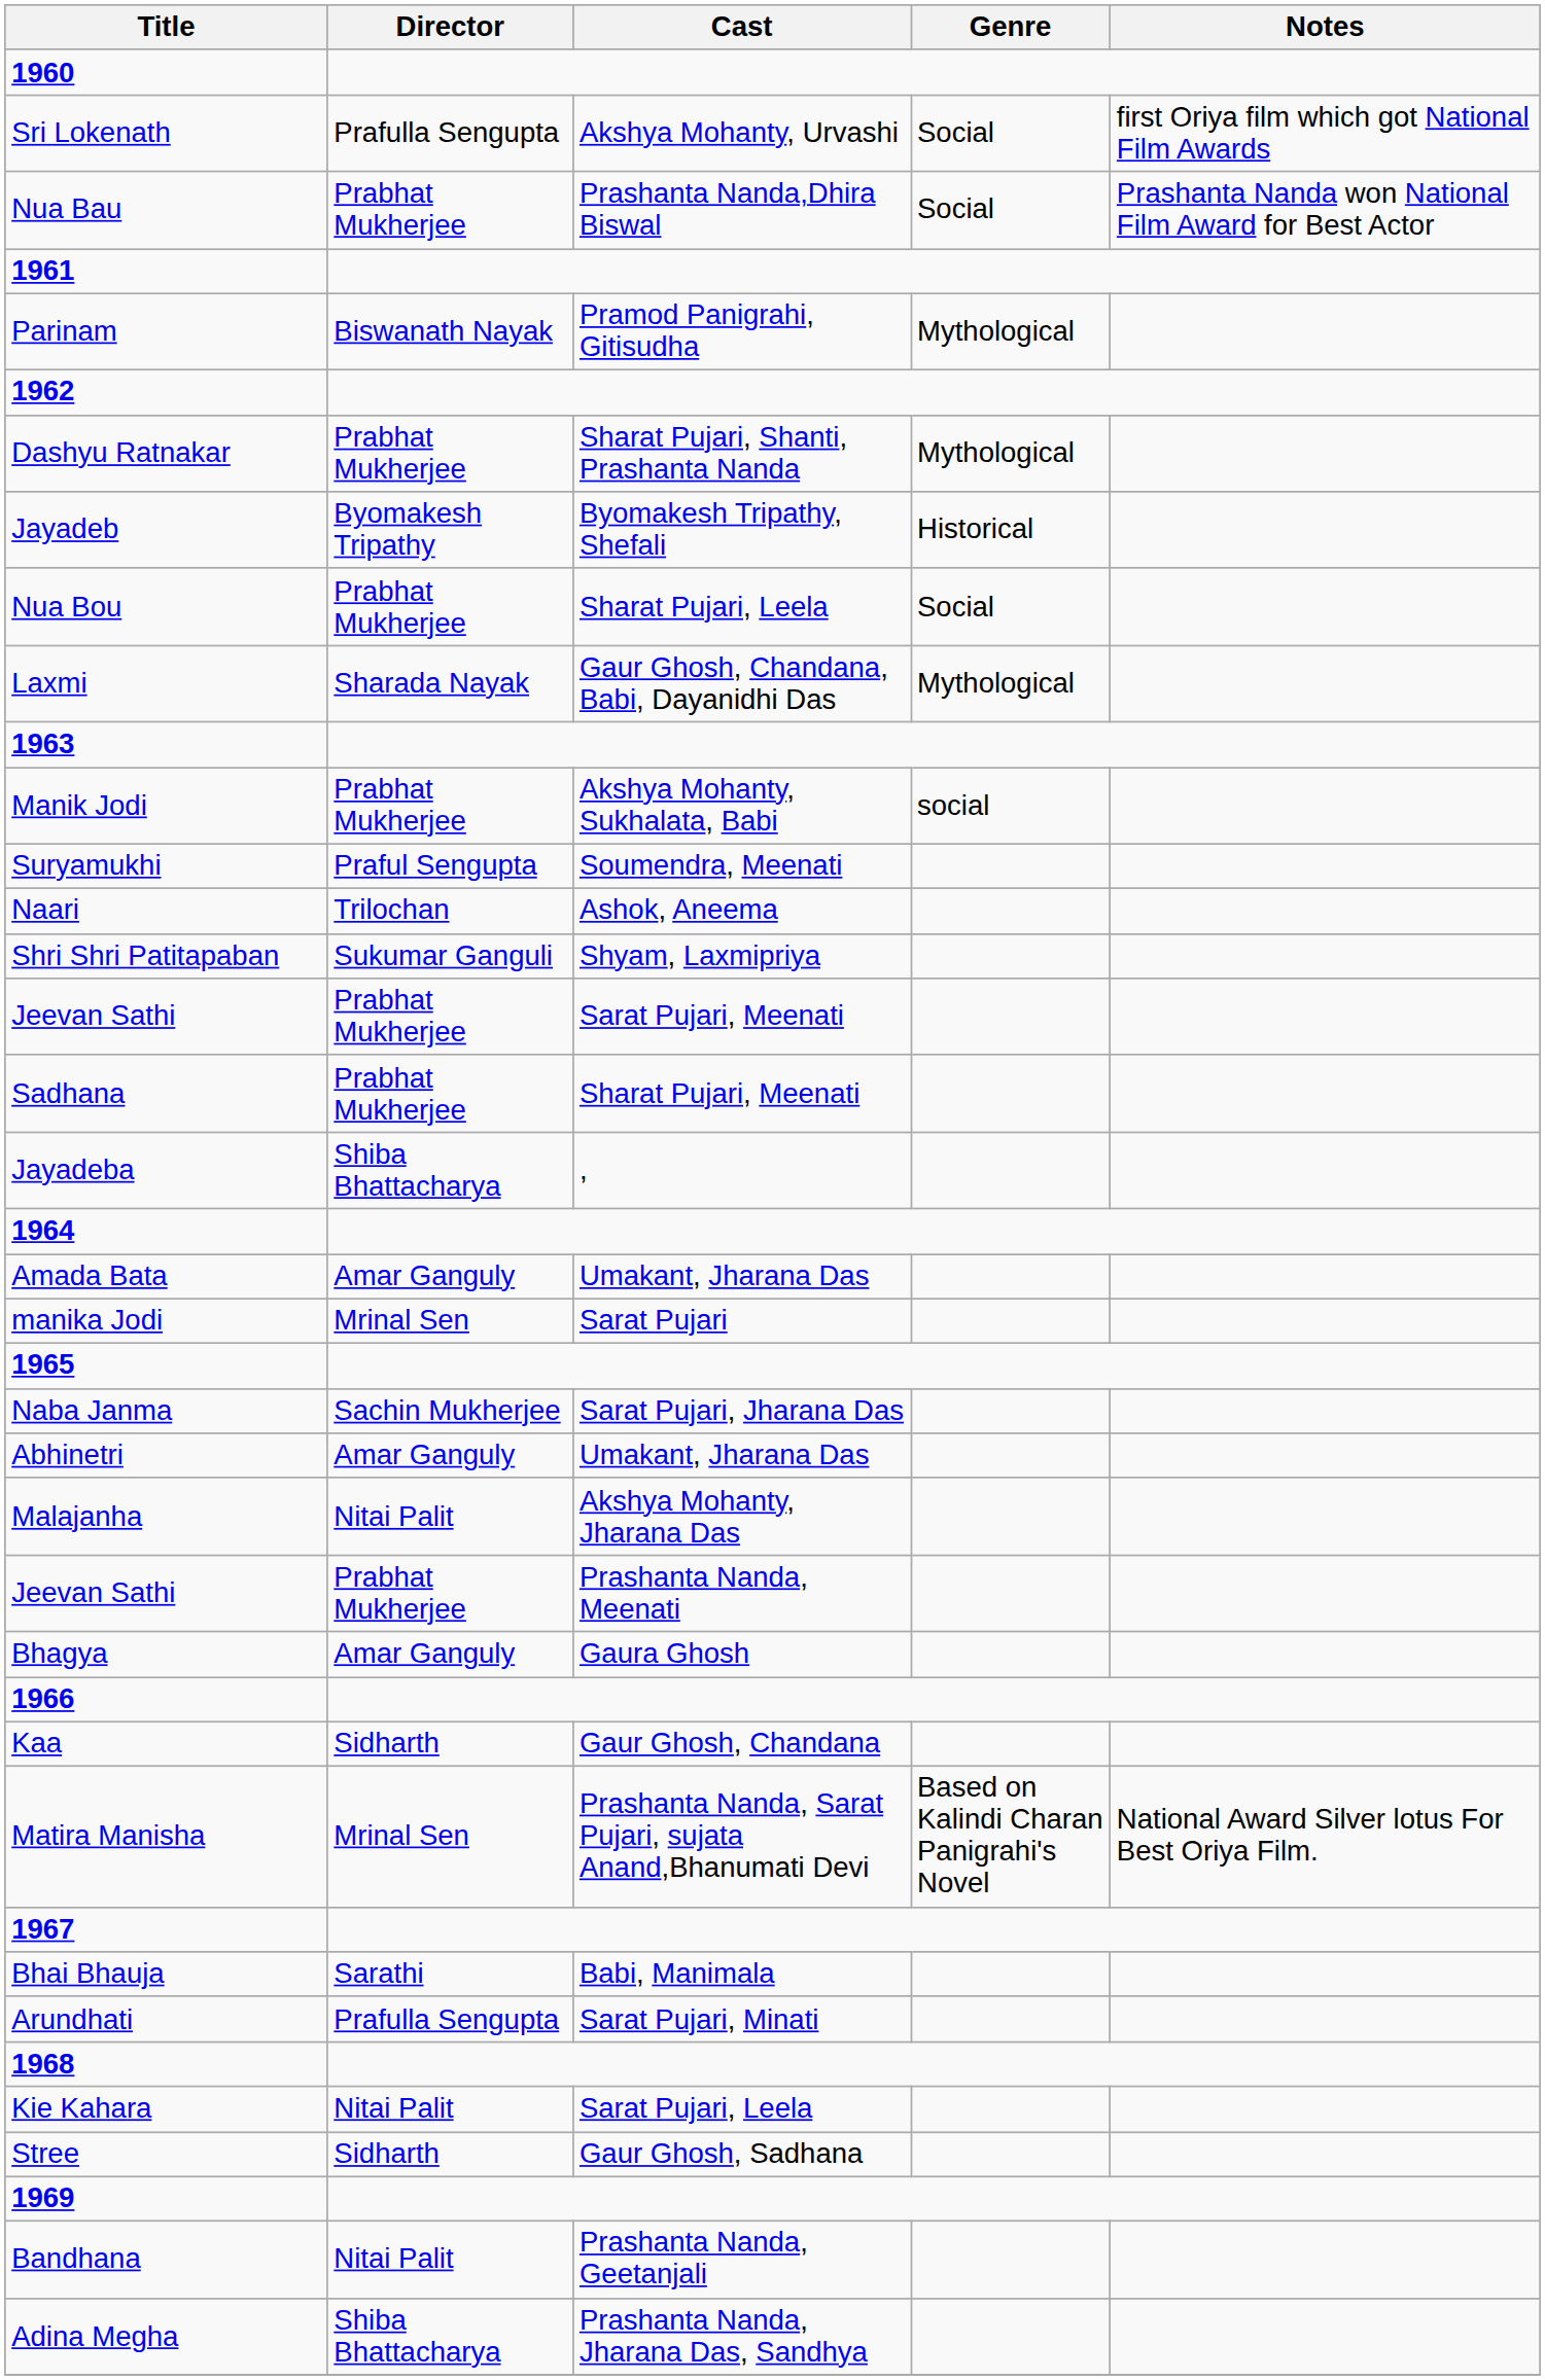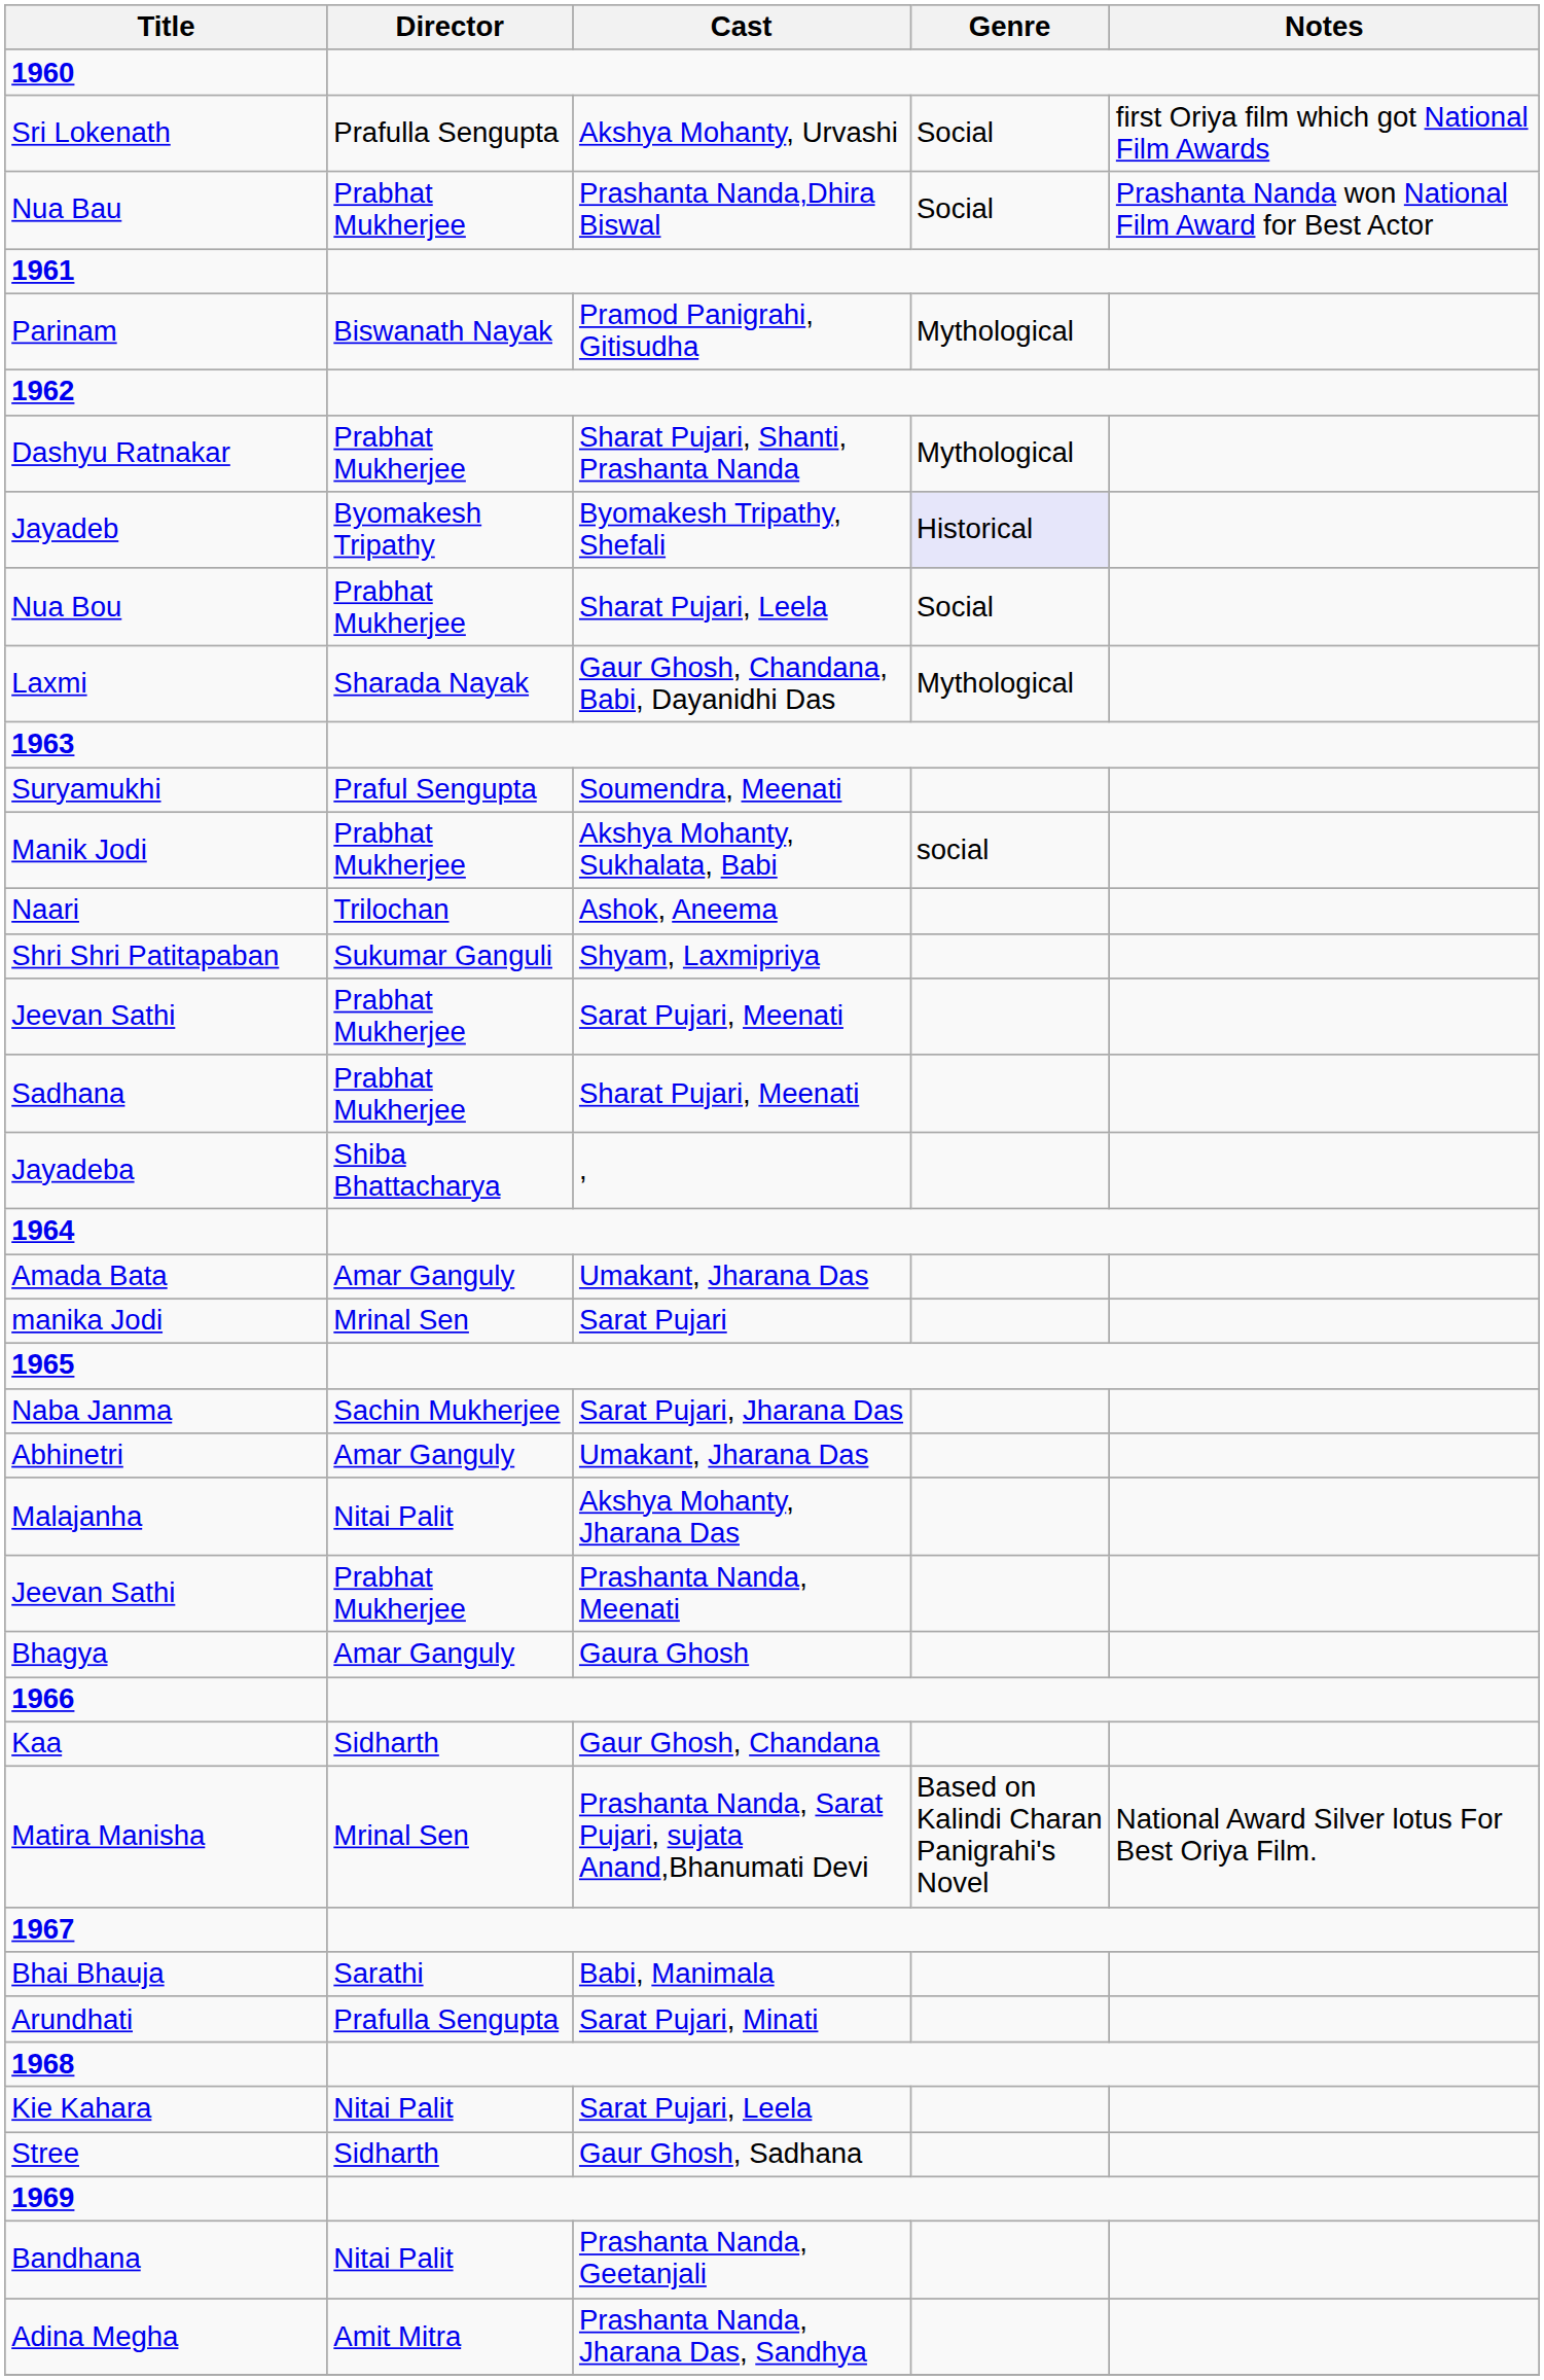 <table class="wikitable">
 <tr>
 <th width=21%>Title</th>
 <th width=16%>Director</th>
 <th width=22%>Cast</th>
 <th width=13%>Genre</th>
 <th width=28%>Notes</th>
 </tr>
 <tr>
 <td><strong><a href='#'>1960</a></strong></td>
 </tr>
 <tr>
 <td><a href='#'>Sri Lokenath</a></td>
 <td>Prafulla Sengupta</td>
 <td><a href='#'>Akshya Mohanty</a>, Urvashi</td>
 <td>Social</td>
 <td>first Oriya film which got <a href='#'>National Film Awards</a></td>
 </tr>
 <tr>
 <td><a href='#'>Nua Bau</a></td>
 <td><a href='#'>Prabhat Mukherjee</a></td>
 <td><a href='#'>Prashanta Nanda,Dhira Biswal</a></td>
 <td>Social</td>
 <td><a href='#'>Prashanta Nanda</a> won <a href='#'>National Film Award</a> for Best Actor</td>
 </tr>
 <tr>
 <td><strong><a href='#'>1961</a></strong></td>
 </tr>
 <tr>
 <td><a href='#'>Parinam</a></td>
 <td><a href='#'>Biswanath Nayak</a></td>
 <td><a href='#'>Pramod Panigrahi</a>, <a href='#'>Gitisudha</a></td>
 <td>Mythological</td>
 <td></td>
 </tr>
 <tr>
 <td><strong><a href='#'>1962</a></strong></td>
 </tr>
 <tr>
 <td><a href='#'>Dashyu Ratnakar</a></td>
 <td><a href='#'>Prabhat Mukherjee</a></td>
 <td><a href='#'>Sharat Pujari</a>, <a href='#'>Shanti</a>, <a href='#'>Prashanta Nanda</a></td>
 <td>Mythological</td>
 <td></td>
 </tr>
 <tr>
 <td><a href='#'>Jayadeb</a></td>
 <td><a href='#'>Byomakesh Tripathy</a></td>
 <td><a href='#'>Byomakesh Tripathy</a>, <a href='#'>Shefali</a></td>
-<td>Historical</td>
+<td style="background: lavender;">Historical</td>
 <td></td>
 </tr>
 <tr>
 <td><a href='#'>Nua Bou</a></td>
 <td><a href='#'>Prabhat Mukherjee</a></td>
 <td><a href='#'>Sharat Pujari</a>, <a href='#'>Leela</a></td>
 <td>Social</td>
 <td></td>
 </tr>
 <tr>
 <td><a href='#'>Laxmi</a></td>
 <td><a href='#'>Sharada Nayak</a></td>
 <td><a href='#'>Gaur Ghosh</a>, <a href='#'>Chandana</a>, <a href='#'>Babi</a>, Dayanidhi Das</td>
 <td>Mythological</td>
 <td></td>
 </tr>
 <tr>
 <td><strong><a href='#'>1963</a></strong></td>
 </tr>
 <tr>
+<td><a href='#'>Suryamukhi</a></td>
+<td><a href='#'>Praful Sengupta</a></td>
+<td><a href='#'>Soumendra</a>, <a href='#'>Meenati</a></td>
+<td></td>
+<td></td>
+</tr>
+<tr>
 <td><a href='#'>Manik Jodi</a></td>
 <td><a href='#'>Prabhat Mukherjee</a></td>
 <td><a href='#'>Akshya Mohanty</a>, <a href='#'>Sukhalata</a>, <a href='#'>Babi</a></td>
 <td>social</td>
-<td></td>
-</tr>
-<tr>
-<td><a href='#'>Suryamukhi</a></td>
-<td><a href='#'>Praful Sengupta</a></td>
-<td><a href='#'>Soumendra</a>, <a href='#'>Meenati</a></td>
-<td></td>
 <td></td>
 </tr>
 <tr>
 <td><a href='#'>Naari</a></td>
 <td><a href='#'>Trilochan</a></td>
 <td><a href='#'>Ashok</a>, <a href='#'>Aneema</a></td>
 <td></td>
 <td></td>
 </tr>
 <tr>
 <td><a href='#'>Shri Shri Patitapaban</a></td>
 <td><a href='#'>Sukumar Ganguli</a></td>
 <td><a href='#'>Shyam</a>, <a href='#'>Laxmipriya</a></td>
 <td></td>
 <td></td>
 </tr>
 <tr>
 <td><a href='#'>Jeevan Sathi</a></td>
 <td><a href='#'>Prabhat Mukherjee</a></td>
 <td><a href='#'>Sarat Pujari</a>, <a href='#'>Meenati</a></td>
 <td></td>
 <td></td>
 </tr>
 <tr>
 <td><a href='#'>Sadhana</a></td>
 <td><a href='#'>Prabhat Mukherjee</a></td>
 <td><a href='#'>Sharat Pujari</a>, <a href='#'>Meenati</a></td>
 <td></td>
 <td></td>
 </tr>
 <tr>
 <td><a href='#'>Jayadeba</a></td>
 <td><a href='#'>Shiba Bhattacharya</a></td>
 <td>,</td>
 <td></td>
 <td></td>
 </tr>
 <tr>
 <td><strong><a href='#'>1964</a></strong></td>
 </tr>
 <tr>
 <td><a href='#'>Amada Bata</a></td>
 <td><a href='#'>Amar Ganguly</a></td>
 <td><a href='#'>Umakant</a>, <a href='#'>Jharana Das</a></td>
 <td></td>
 <td></td>
 </tr>
 <tr>
 <td><a href='#'>manika Jodi</a></td>
 <td><a href='#'>Mrinal Sen</a></td>
 <td><a href='#'>Sarat Pujari</a></td>
 <td></td>
 <td></td>
 </tr>
 <tr>
 <td><strong><a href='#'>1965</a></strong></td>
 </tr>
 <tr>
 <td><a href='#'>Naba Janma</a></td>
 <td><a href='#'>Sachin Mukherjee</a></td>
 <td><a href='#'>Sarat Pujari</a>, <a href='#'>Jharana Das</a></td>
 <td></td>
 <td></td>
 </tr>
 <tr>
 <td><a href='#'>Abhinetri</a></td>
 <td><a href='#'>Amar Ganguly</a></td>
 <td><a href='#'>Umakant</a>, <a href='#'>Jharana Das</a></td>
 <td></td>
 <td></td>
 </tr>
 <tr>
 <td><a href='#'>Malajanha</a></td>
 <td><a href='#'>Nitai Palit</a></td>
 <td><a href='#'>Akshya Mohanty</a>, <a href='#'>Jharana Das</a></td>
 <td></td>
 <td></td>
 </tr>
 <tr>
 <td><a href='#'>Jeevan Sathi</a></td>
 <td><a href='#'>Prabhat Mukherjee</a></td>
 <td><a href='#'>Prashanta Nanda</a>, <a href='#'>Meenati</a></td>
 <td></td>
 <td></td>
 </tr>
 <tr>
 <td><a href='#'>Bhagya</a></td>
 <td><a href='#'>Amar Ganguly</a></td>
 <td><a href='#'>Gaura Ghosh</a></td>
 <td></td>
 <td></td>
 </tr>
 <tr>
 <td><strong><a href='#'>1966</a></strong></td>
 </tr>
 <tr>
 <td><a href='#'>Kaa</a></td>
 <td><a href='#'>Sidharth</a></td>
 <td><a href='#'>Gaur Ghosh</a>, <a href='#'>Chandana</a></td>
 <td></td>
 <td></td>
 </tr>
 <tr>
 <td><a href='#'>Matira Manisha</a></td>
 <td><a href='#'>Mrinal Sen</a></td>
 <td><a href='#'>Prashanta Nanda</a>, <a href='#'>Sarat Pujari</a>, <a href='#'>sujata Anand</a>,Bhanumati Devi</td>
 <td>Based on Kalindi Charan Panigrahi's Novel</td>
 <td>National Award Silver lotus For Best Oriya Film.</td>
 </tr>
 <tr>
 <td><strong><a href='#'>1967</a></strong></td>
 </tr>
 <tr>
 <td><a href='#'>Bhai Bhauja</a></td>
 <td><a href='#'>Sarathi</a></td>
 <td><a href='#'>Babi</a>, <a href='#'>Manimala</a></td>
 <td></td>
 <td></td>
 </tr>
 <tr>
 <td><a href='#'>Arundhati</a></td>
 <td><a href='#'>Prafulla Sengupta</a></td>
 <td><a href='#'>Sarat Pujari</a>, <a href='#'>Minati</a></td>
 <td></td>
 <td></td>
 </tr>
 <tr>
 <td><strong><a href='#'>1968</a></strong></td>
 </tr>
 <tr>
 <td><a href='#'>Kie Kahara</a></td>
 <td><a href='#'>Nitai Palit</a></td>
 <td><a href='#'>Sarat Pujari</a>, <a href='#'>Leela</a></td>
 <td></td>
 <td></td>
 </tr>
 <tr>
 <td><a href='#'>Stree</a></td>
 <td><a href='#'>Sidharth</a></td>
 <td><a href='#'>Gaur Ghosh</a>, Sadhana</td>
 <td></td>
 <td></td>
 </tr>
 <tr>
 <td><strong><a href='#'>1969</a></strong></td>
 </tr>
 <tr>
 <td><a href='#'>Bandhana</a></td>
 <td><a href='#'>Nitai Palit</a></td>
 <td><a href='#'>Prashanta Nanda</a>, <a href='#'>Geetanjali</a></td>
 <td></td>
 <td></td>
 </tr>
 <tr>
 <td><a href='#'>Adina Megha</a></td>
-<td><a href='#'>Shiba Bhattacharya</a></td>
+<td><a href='#'>Amit Mitra</a></td>
 <td><a href='#'>Prashanta Nanda</a>, <a href='#'>Jharana Das</a>, <a href='#'>Sandhya</a></td>
 <td></td>
 <td></td>
 </tr>
 <tr>
 </tr>
 </table>
